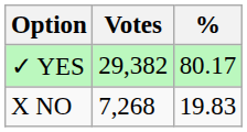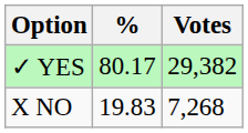 <table class="wikitable">
 <tr>
 <th>Option</th>
+<th>%</th>
 <th>Votes</th>
-<th>%</th>
 </tr>
 <tr>
 <td style=background:#bbf8be>✓ YES</td>
+<td style=background:#bbf8be>80.17</td>
 <td style=background:#bbf8be>29,382</td>
-<td style=background:#bbf8be>80.17</td>
 </tr>
 <tr>
 <td>X NO</td>
+<td>19.83</td>
 <td>7,268</td>
-<td>19.83</td>
 </tr>
 </table>
